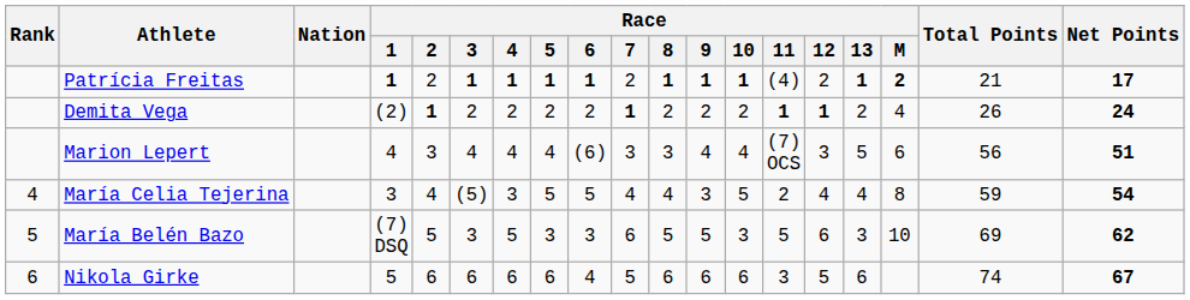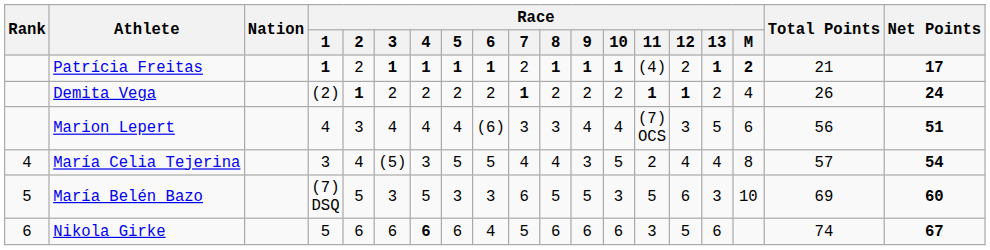 <table class="wikitable" style="text-align:center">
 <tr>
 <th rowspan="2">Rank</th>
 <th rowspan="2">Athlete</th>
 <th rowspan="2">Nation</th>
 <th colspan="14">Race</th>
 <th rowspan="2">Total Points</th>
 <th rowspan="2">Net Points</th>
 </tr>
 <tr>
 <th width=20>1</th>
 <th width=20>2</th>
 <th width=20>3</th>
 <th width=20>4</th>
 <th width=20>5</th>
 <th width=20>6</th>
 <th width=20>7</th>
 <th width=20>8</th>
 <th width=20>9</th>
 <th width=20>10</th>
 <th width=20>11</th>
 <th width=20>12</th>
 <th width=20>13</th>
 <th width=20>M</th>
 </tr>
 <tr>
 <td></td>
 <td align=left><a href='#'>Patrícia Freitas</a></td>
 <td align=left></td>
 <td><strong>1</strong></td>
 <td>2</td>
 <td><strong>1</strong></td>
 <td><strong>1</strong></td>
 <td><strong>1</strong></td>
 <td><strong>1</strong></td>
 <td>2</td>
 <td><strong>1</strong></td>
 <td><strong>1</strong></td>
 <td><strong>1</strong></td>
 <td>(4)</td>
 <td>2</td>
 <td><strong>1</strong></td>
 <td><strong>2</strong></td>
 <td>21</td>
 <td><strong>17</strong></td>
 </tr>
 <tr>
 <td></td>
 <td align=left><a href='#'>Demita Vega</a></td>
 <td align=left></td>
 <td>(2)</td>
 <td><strong>1</strong></td>
 <td>2</td>
 <td>2</td>
 <td>2</td>
 <td>2</td>
 <td><strong>1</strong></td>
 <td>2</td>
 <td>2</td>
 <td>2</td>
 <td><strong>1</strong></td>
 <td><strong>1</strong></td>
 <td>2</td>
 <td>4</td>
 <td>26</td>
 <td><strong>24</strong></td>
 </tr>
 <tr>
 <td></td>
 <td align=left><a href='#'>Marion Lepert</a></td>
 <td align=left></td>
 <td>4</td>
 <td>3</td>
 <td>4</td>
 <td>4</td>
 <td>4</td>
 <td>(6)</td>
 <td>3</td>
 <td>3</td>
 <td>4</td>
 <td>4</td>
 <td>(7)<br>OCS</td>
 <td>3</td>
 <td>5</td>
 <td>6</td>
 <td>56</td>
 <td><strong>51</strong></td>
 </tr>
 <tr>
 <td>4</td>
 <td align=left><a href='#'>María Celia Tejerina</a></td>
 <td align=left></td>
 <td>3</td>
 <td>4</td>
 <td>(5)</td>
 <td>3</td>
 <td>5</td>
 <td>5</td>
 <td>4</td>
 <td>4</td>
 <td>3</td>
 <td>5</td>
 <td>2</td>
 <td>4</td>
 <td>4</td>
 <td>8</td>
-<td>59</td>
+<td>57</td>
 <td><strong>54</strong></td>
 </tr>
 <tr>
 <td>5</td>
 <td align=left><a href='#'>María Belén Bazo</a></td>
 <td align=left></td>
 <td>(7)<br>DSQ</td>
 <td>5</td>
 <td>3</td>
 <td>5</td>
 <td>3</td>
 <td>3</td>
 <td>6</td>
 <td>5</td>
 <td>5</td>
 <td>3</td>
 <td>5</td>
 <td>6</td>
 <td>3</td>
 <td>10</td>
 <td>69</td>
-<td><strong>62</strong></td>
+<td><strong>60</strong></td>
 </tr>
 <tr>
 <td>6</td>
 <td align=left><a href='#'>Nikola Girke</a></td>
 <td align=left></td>
 <td>5</td>
 <td>6</td>
 <td>6</td>
-<td>6</td>
+<td><strong>6</strong></td>
 <td>6</td>
 <td>4</td>
 <td>5</td>
 <td>6</td>
 <td>6</td>
 <td>6</td>
 <td>3</td>
 <td>5</td>
 <td>6</td>
 <td></td>
 <td>74</td>
 <td><strong>67</strong></td>
 </tr>
 </table>
